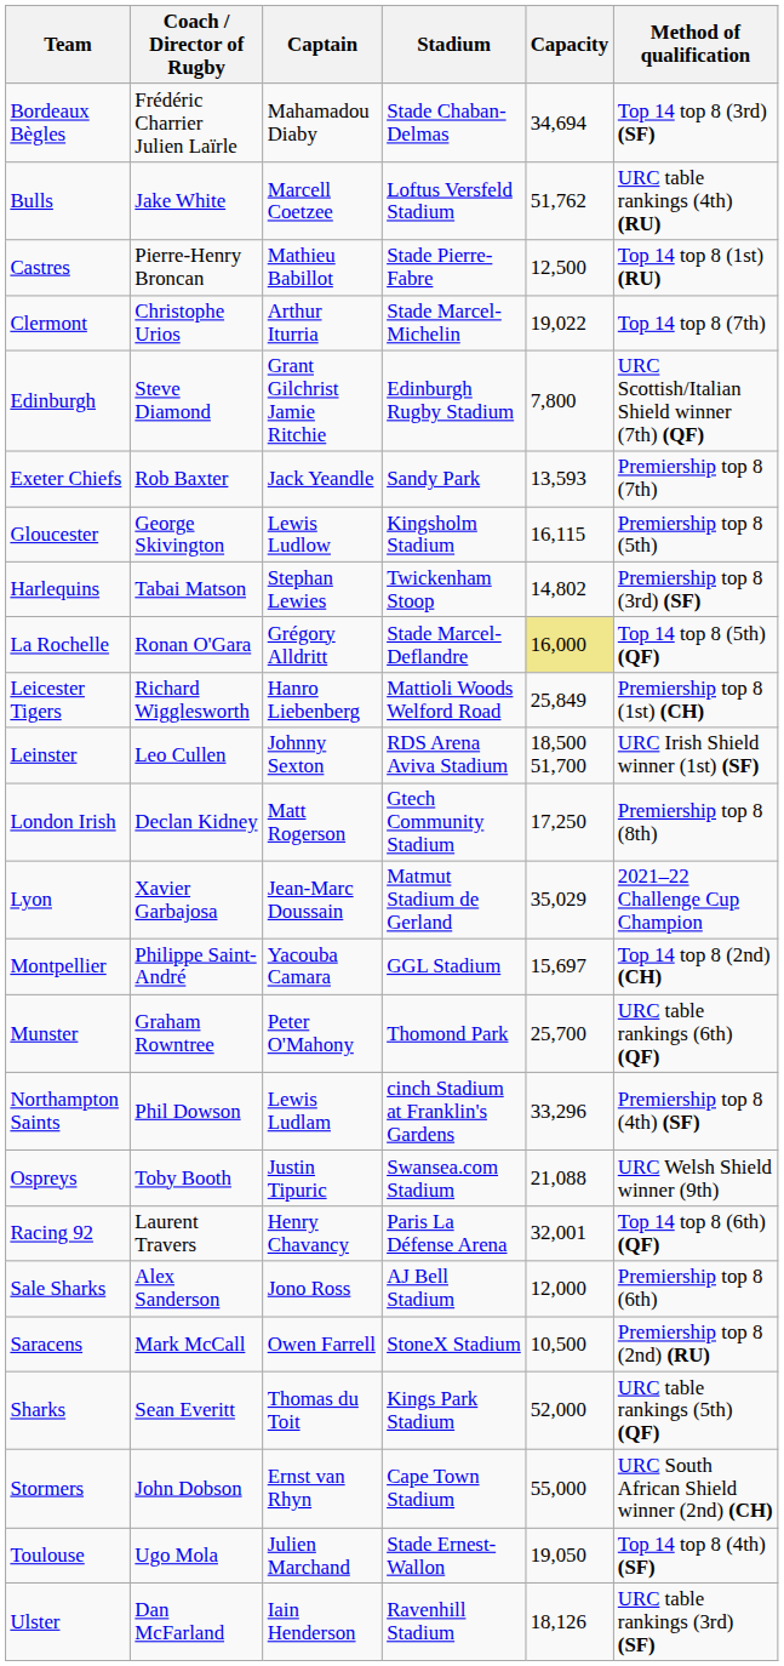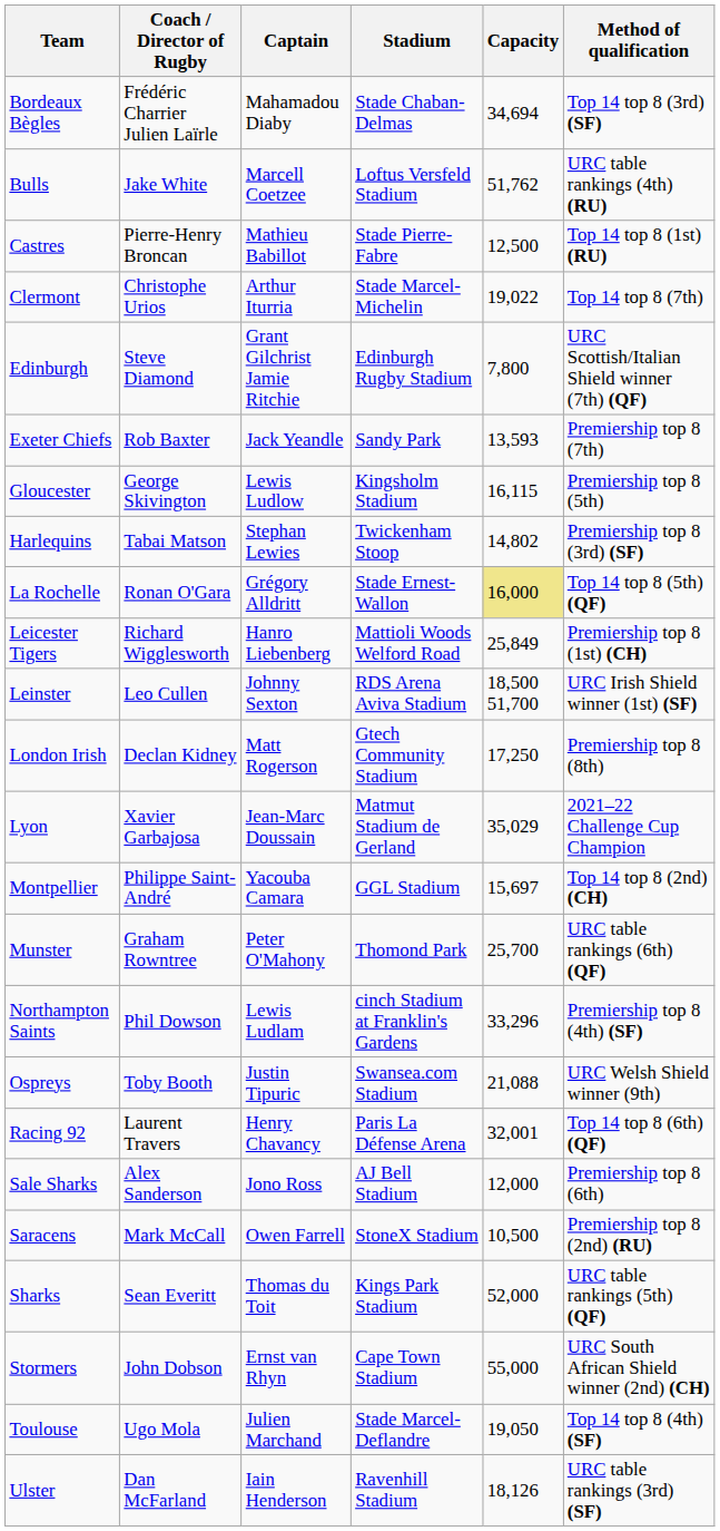 <table class="wikitable sortable">
 <tr>
 <th>Team</th>
 <th>Coach /<br>Director of Rugby</th>
 <th>Captain</th>
 <th>Stadium</th>
 <th>Capacity</th>
 <th>Method of qualification</th>
 </tr>
 <tr>
 <td> <a href='#'>Bordeaux Bègles</a></td>
 <td> Frédéric Charrier<br> Julien Laïrle</td>
 <td> Mahamadou Diaby</td>
 <td><a href='#'>Stade Chaban-Delmas</a></td>
 <td>34,694</td>
 <td><a href='#'>Top 14</a> top 8 (3rd) <strong>(SF)</strong></td>
 </tr>
 <tr>
 <td> <a href='#'>Bulls</a></td>
 <td> <a href='#'>Jake White</a></td>
 <td> <a href='#'>Marcell Coetzee</a></td>
 <td><a href='#'>Loftus Versfeld Stadium</a></td>
 <td>51,762</td>
 <td><a href='#'>URC</a> table rankings (4th) <strong>(RU)</strong></td>
 </tr>
 <tr>
 <td> <a href='#'>Castres</a></td>
 <td> Pierre-Henry Broncan</td>
 <td> <a href='#'>Mathieu Babillot</a></td>
 <td><a href='#'>Stade Pierre-Fabre</a></td>
 <td>12,500</td>
 <td><a href='#'>Top 14</a> top 8 (1st) <strong>(RU)</strong></td>
 </tr>
 <tr>
 <td> <a href='#'>Clermont</a></td>
 <td> <a href='#'>Christophe Urios</a></td>
 <td> <a href='#'>Arthur Iturria</a></td>
 <td><a href='#'>Stade Marcel-Michelin</a></td>
 <td>19,022</td>
 <td><a href='#'>Top 14</a> top 8 (7th)</td>
 </tr>
 <tr>
 <td> <a href='#'>Edinburgh</a></td>
 <td> <a href='#'>Steve Diamond</a></td>
 <td> <a href='#'>Grant Gilchrist</a><br> <a href='#'>Jamie Ritchie</a></td>
 <td><a href='#'>Edinburgh Rugby Stadium</a></td>
 <td>7,800</td>
 <td><a href='#'>URC</a> Scottish/Italian Shield winner (7th) <strong>(QF)</strong></td>
 </tr>
 <tr>
 <td> <a href='#'>Exeter Chiefs</a></td>
 <td> <a href='#'>Rob Baxter</a></td>
 <td> <a href='#'>Jack Yeandle</a></td>
 <td><a href='#'>Sandy Park</a></td>
 <td>13,593</td>
 <td><a href='#'>Premiership</a> top 8 (7th)</td>
 </tr>
 <tr>
 <td> <a href='#'>Gloucester</a></td>
 <td> <a href='#'>George Skivington</a></td>
 <td> <a href='#'>Lewis Ludlow</a></td>
 <td><a href='#'>Kingsholm Stadium</a></td>
 <td>16,115</td>
 <td><a href='#'>Premiership</a> top 8 (5th)</td>
 </tr>
 <tr>
 <td> <a href='#'>Harlequins</a></td>
 <td> <a href='#'>Tabai Matson</a></td>
 <td> <a href='#'>Stephan Lewies</a></td>
 <td><a href='#'>Twickenham Stoop</a></td>
 <td>14,802</td>
 <td><a href='#'>Premiership</a> top 8 (3rd) <strong>(SF)</strong></td>
 </tr>
 <tr>
 <td> <a href='#'>La Rochelle</a></td>
 <td> <a href='#'>Ronan O'Gara</a></td>
 <td> <a href='#'>Grégory Alldritt</a></td>
-<td><a href='#'>Stade Marcel-Deflandre</a></td>
+<td><a href='#'>Stade Ernest-Wallon</a></td>
 <td style="background: khaki;">16,000</td>
 <td><a href='#'>Top 14</a> top 8 (5th) <strong>(QF)</strong></td>
 </tr>
 <tr>
 <td> <a href='#'>Leicester Tigers</a></td>
 <td> <a href='#'>Richard Wigglesworth</a></td>
 <td> <a href='#'>Hanro Liebenberg</a></td>
 <td><a href='#'>Mattioli Woods Welford Road</a></td>
 <td>25,849</td>
 <td><a href='#'>Premiership</a> top 8 (1st) <strong>(CH)</strong></td>
 </tr>
 <tr>
 <td> <a href='#'>Leinster</a></td>
 <td> <a href='#'>Leo Cullen</a></td>
 <td> <a href='#'>Johnny Sexton</a></td>
 <td><a href='#'>RDS Arena</a><br><a href='#'>Aviva Stadium</a></td>
 <td>18,500<br>51,700</td>
 <td><a href='#'>URC</a> Irish Shield winner (1st) <strong>(SF)</strong></td>
 </tr>
 <tr>
 <td> <a href='#'>London Irish</a></td>
 <td> <a href='#'>Declan Kidney</a></td>
 <td> <a href='#'>Matt Rogerson</a></td>
 <td><a href='#'>Gtech Community Stadium</a></td>
 <td>17,250</td>
 <td><a href='#'>Premiership</a> top 8 (8th)</td>
 </tr>
 <tr>
 <td> <a href='#'>Lyon</a></td>
 <td> <a href='#'>Xavier Garbajosa</a></td>
 <td> <a href='#'>Jean-Marc Doussain</a></td>
 <td><a href='#'>Matmut Stadium de Gerland</a></td>
 <td>35,029</td>
 <td><a href='#'>2021–22 Challenge Cup Champion</a></td>
 </tr>
 <tr>
 <td> <a href='#'>Montpellier</a></td>
 <td> <a href='#'>Philippe Saint-André</a></td>
 <td> <a href='#'>Yacouba Camara</a></td>
 <td><a href='#'>GGL Stadium</a></td>
 <td>15,697</td>
 <td><a href='#'>Top 14</a> top 8 (2nd) <strong>(CH)</strong></td>
 </tr>
 <tr>
 <td> <a href='#'>Munster</a></td>
 <td> <a href='#'>Graham Rowntree</a></td>
 <td> <a href='#'>Peter O'Mahony</a></td>
 <td><a href='#'>Thomond Park</a></td>
 <td>25,700</td>
 <td><a href='#'>URC</a> table rankings (6th) <strong>(QF)</strong></td>
 </tr>
 <tr>
 <td> <a href='#'>Northampton Saints</a></td>
 <td> <a href='#'>Phil Dowson</a></td>
 <td> <a href='#'>Lewis Ludlam</a></td>
 <td><a href='#'>cinch Stadium at Franklin's Gardens</a></td>
 <td>33,296</td>
 <td><a href='#'>Premiership</a> top 8 (4th) <strong>(SF)</strong></td>
 </tr>
 <tr>
 <td> <a href='#'>Ospreys</a></td>
 <td> <a href='#'>Toby Booth</a></td>
 <td> <a href='#'>Justin Tipuric</a></td>
 <td><a href='#'>Swansea.com Stadium</a></td>
 <td>21,088</td>
 <td><a href='#'>URC</a> Welsh Shield winner (9th)</td>
 </tr>
 <tr>
 <td> <a href='#'>Racing 92</a></td>
 <td> Laurent Travers</td>
 <td> <a href='#'>Henry Chavancy</a></td>
 <td><a href='#'>Paris La Défense Arena</a></td>
 <td>32,001</td>
 <td><a href='#'>Top 14</a> top 8 (6th) <strong>(QF)</strong></td>
 </tr>
 <tr>
 <td> <a href='#'>Sale Sharks</a></td>
 <td> <a href='#'>Alex Sanderson</a></td>
 <td> <a href='#'>Jono Ross</a></td>
 <td><a href='#'>AJ Bell Stadium</a></td>
 <td>12,000</td>
 <td><a href='#'>Premiership</a> top 8 (6th)</td>
 </tr>
 <tr>
 <td> <a href='#'>Saracens</a></td>
 <td> <a href='#'>Mark McCall</a></td>
 <td> <a href='#'>Owen Farrell</a></td>
 <td><a href='#'>StoneX Stadium</a></td>
 <td>10,500</td>
 <td><a href='#'>Premiership</a> top 8 (2nd) <strong>(RU)</strong></td>
 </tr>
 <tr>
 <td> <a href='#'>Sharks</a></td>
 <td> <a href='#'>Sean Everitt</a></td>
 <td> <a href='#'>Thomas du Toit</a></td>
 <td><a href='#'>Kings Park Stadium</a></td>
 <td>52,000</td>
 <td><a href='#'>URC</a> table rankings (5th) <strong>(QF)</strong></td>
 </tr>
 <tr>
 <td> <a href='#'>Stormers</a></td>
 <td> <a href='#'>John Dobson</a></td>
 <td> <a href='#'>Ernst van Rhyn</a></td>
 <td><a href='#'>Cape Town Stadium</a></td>
 <td>55,000</td>
 <td><a href='#'>URC</a> South African Shield winner (2nd) <strong>(CH)</strong></td>
 </tr>
 <tr>
 <td> <a href='#'>Toulouse</a></td>
 <td> <a href='#'>Ugo Mola</a></td>
 <td> <a href='#'>Julien Marchand</a></td>
-<td><a href='#'>Stade Ernest-Wallon</a></td>
+<td><a href='#'>Stade Marcel-Deflandre</a></td>
 <td>19,050</td>
 <td><a href='#'>Top 14</a> top 8 (4th) <strong>(SF)</strong></td>
 </tr>
 <tr>
 <td> <a href='#'>Ulster</a></td>
 <td> <a href='#'>Dan McFarland</a></td>
 <td> <a href='#'>Iain Henderson</a></td>
 <td><a href='#'>Ravenhill Stadium</a></td>
 <td>18,126</td>
 <td><a href='#'>URC</a> table rankings (3rd) <strong>(SF)</strong></td>
 </tr>
 </table>
